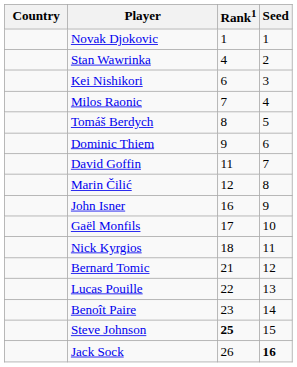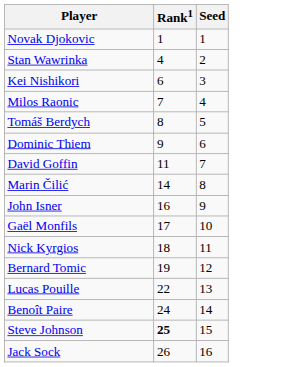 <table class="sortable wikitable">
 <tr>
-<th width="70">Country</th>
 <th width="175">Player</th>
 <th>Rank<sup>1</sup></th>
 <th>Seed</th>
 </tr>
 <tr>
-<td></td>
 <td><a href='#'>Novak Djokovic</a></td>
 <td>1</td>
 <td>1</td>
 </tr>
 <tr>
-<td></td>
 <td><a href='#'>Stan Wawrinka</a></td>
 <td>4</td>
 <td>2</td>
 </tr>
 <tr>
-<td></td>
 <td><a href='#'>Kei Nishikori</a></td>
 <td>6</td>
 <td>3</td>
 </tr>
 <tr>
-<td></td>
 <td><a href='#'>Milos Raonic</a></td>
 <td>7</td>
 <td>4</td>
 </tr>
 <tr>
-<td></td>
 <td><a href='#'>Tomáš Berdych</a></td>
 <td>8</td>
 <td>5</td>
 </tr>
 <tr>
-<td></td>
 <td><a href='#'>Dominic Thiem</a></td>
 <td>9</td>
 <td>6</td>
 </tr>
 <tr>
-<td></td>
 <td><a href='#'>David Goffin</a></td>
 <td>11</td>
 <td>7</td>
 </tr>
 <tr>
-<td></td>
 <td><a href='#'>Marin Čilić</a></td>
-<td>12</td>
+<td>14</td>
 <td>8</td>
 </tr>
 <tr>
-<td></td>
 <td><a href='#'>John Isner</a></td>
 <td>16</td>
 <td>9</td>
 </tr>
 <tr>
-<td></td>
 <td><a href='#'>Gaël Monfils</a></td>
 <td>17</td>
 <td>10</td>
 </tr>
 <tr>
-<td></td>
 <td><a href='#'>Nick Kyrgios</a></td>
 <td>18</td>
 <td>11</td>
 </tr>
 <tr>
-<td></td>
 <td><a href='#'>Bernard Tomic</a></td>
-<td>21</td>
+<td>19</td>
 <td>12</td>
 </tr>
 <tr>
-<td></td>
 <td><a href='#'>Lucas Pouille</a></td>
 <td>22</td>
 <td>13</td>
 </tr>
 <tr>
-<td></td>
 <td><a href='#'>Benoît Paire</a></td>
-<td>23</td>
+<td>24</td>
 <td>14</td>
 </tr>
 <tr>
-<td></td>
 <td><a href='#'>Steve Johnson</a></td>
 <td><strong>25</strong></td>
 <td>15</td>
 </tr>
 <tr>
-<td></td>
 <td><a href='#'>Jack Sock</a></td>
 <td>26</td>
-<td><strong>16</strong></td>
+<td>16</td>
 </tr>
 </table>
